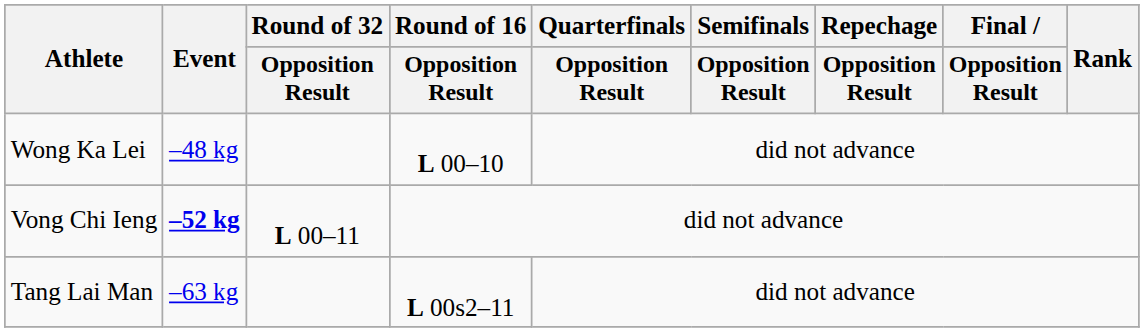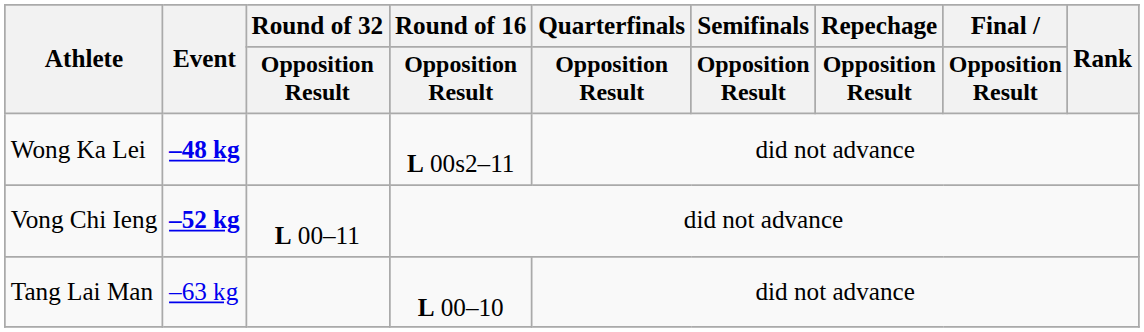 <table class=wikitable style=font-size:90%;text-align:center>
 <tr>
 <th rowspan="2">Athlete</th>
 <th rowspan="2">Event</th>
 <th>Round of 32</th>
 <th>Round of 16</th>
 <th>Quarterfinals</th>
 <th>Semifinals</th>
 <th>Repechage</th>
 <th>Final / </th>
 <th rowspan=2>Rank</th>
 </tr>
 <tr style="font-size:95%">
 <th>Opposition<br>Result</th>
 <th>Opposition<br>Result</th>
 <th>Opposition<br>Result</th>
 <th>Opposition<br>Result</th>
 <th>Opposition<br>Result</th>
 <th>Opposition<br>Result</th>
 </tr>
 <tr>
 <td align=left>Wong Ka Lei</td>
-<td align=left><a href='#'>–48 kg</a></td>
+<td align=left><strong><a href='#'>–48 kg</a></strong></td>
 <td></td>
-<td><br><strong>L</strong> 00–10</td>
+<td><br><strong>L</strong> 00s2–11</td>
 <td colspan=5>did not advance</td>
 </tr>
 <tr>
 <td align=left>Vong Chi Ieng</td>
 <td align=left><strong><a href='#'>–52 kg</a></strong></td>
 <td><br><strong>L</strong> 00–11</td>
 <td colspan=6>did not advance</td>
 </tr>
 <tr>
 <td align=left>Tang Lai Man</td>
 <td align=left><a href='#'>–63 kg</a></td>
 <td></td>
-<td><br><strong>L</strong> 00s2–11</td>
+<td><br><strong>L</strong> 00–10</td>
 <td colspan=5>did not advance</td>
 </tr>
 </table>
